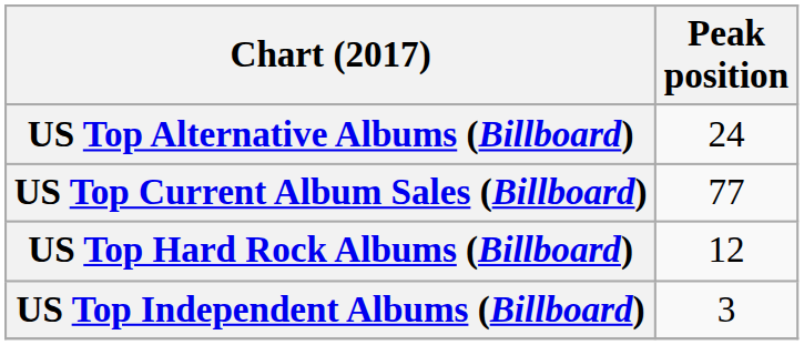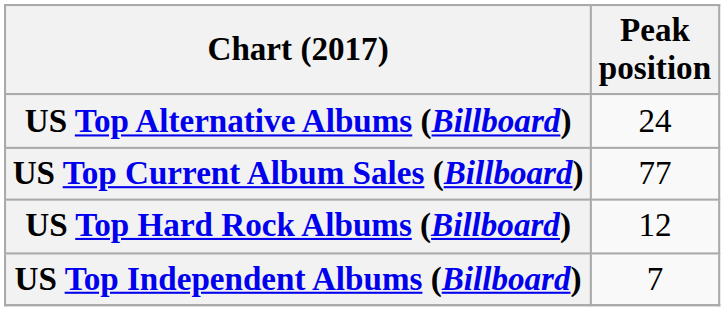 <table class="wikitable sortable plainrowheaders" style="text-align:center">
 <tr>
 <th scope="col">Chart (2017)</th>
 <th scope="col">Peak<br>position</th>
 </tr>
 <tr>
 <th scope="row">US <a href='#'>Top Alternative Albums</a> (<em><a href='#'>Billboard</a></em>)</th>
 <td align="center">24</td>
 </tr>
 <tr>
 <th scope="row">US <a href='#'>Top Current Album Sales</a> (<em><a href='#'>Billboard</a></em>)</th>
 <td align="center">77</td>
 </tr>
 <tr>
 <th scope="row">US <a href='#'>Top Hard Rock Albums</a> (<em><a href='#'>Billboard</a></em>)</th>
 <td align="center">12</td>
 </tr>
 <tr>
 <th scope="row">US <a href='#'>Top Independent Albums</a> (<em><a href='#'>Billboard</a></em>)</th>
-<td align="center">3</td>
+<td align="center">7</td>
 </tr>
 <tr>
 </tr>
 </table>
